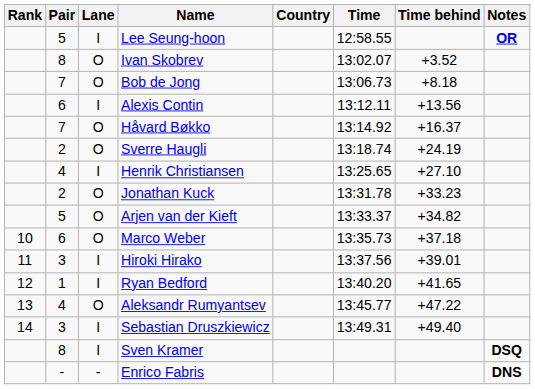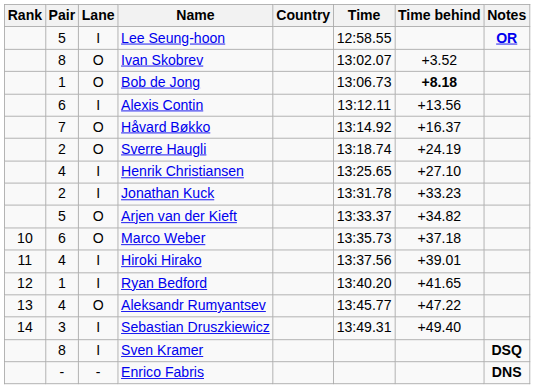 <table class="wikitable sortable" style="text-align:center">
 <tr>
 <th>Rank</th>
 <th>Pair</th>
 <th>Lane</th>
 <th>Name</th>
 <th>Country</th>
 <th>Time</th>
 <th>Time behind</th>
 <th>Notes</th>
 </tr>
 <tr>
 <td></td>
 <td>5</td>
 <td>I</td>
 <td align="left"><a href='#'>Lee Seung-hoon</a></td>
 <td align="left"></td>
 <td>12:58.55</td>
 <td></td>
 <td><strong><a href='#'>OR</a></strong></td>
 </tr>
 <tr>
 <td></td>
 <td>8</td>
 <td>O</td>
 <td align="left"><a href='#'>Ivan Skobrev</a></td>
 <td align="left"></td>
 <td>13:02.07</td>
 <td>+3.52</td>
 <td></td>
 </tr>
 <tr>
 <td></td>
-<td>7</td>
+<td>1</td>
 <td>O</td>
 <td align="left"><a href='#'>Bob de Jong</a></td>
 <td align="left"></td>
 <td>13:06.73</td>
-<td>+8.18</td>
+<td><strong>+8.18</strong></td>
 <td></td>
 </tr>
 <tr>
 <td></td>
 <td>6</td>
 <td>I</td>
 <td align="left"><a href='#'>Alexis Contin</a></td>
 <td align="left"></td>
 <td>13:12.11</td>
 <td>+13.56</td>
 <td></td>
 </tr>
 <tr>
 <td></td>
 <td>7</td>
 <td>O</td>
 <td align="left"><a href='#'>Håvard Bøkko</a></td>
 <td align="left"></td>
 <td>13:14.92</td>
 <td>+16.37</td>
 <td></td>
 </tr>
 <tr>
 <td></td>
 <td>2</td>
 <td>O</td>
 <td align="left"><a href='#'>Sverre Haugli</a></td>
 <td align="left"></td>
 <td>13:18.74</td>
 <td>+24.19</td>
 <td></td>
 </tr>
 <tr>
 <td></td>
 <td>4</td>
 <td>I</td>
 <td align="left"><a href='#'>Henrik Christiansen</a></td>
 <td align="left"></td>
 <td>13:25.65</td>
 <td>+27.10</td>
 <td></td>
 </tr>
 <tr>
 <td></td>
 <td>2</td>
-<td>O</td>
+<td>I</td>
 <td align="left"><a href='#'>Jonathan Kuck</a></td>
 <td align="left"></td>
 <td>13:31.78</td>
 <td>+33.23</td>
 <td></td>
 </tr>
 <tr>
 <td></td>
 <td>5</td>
 <td>O</td>
 <td align="left"><a href='#'>Arjen van der Kieft</a></td>
 <td align="left"></td>
 <td>13:33.37</td>
 <td>+34.82</td>
 <td></td>
 </tr>
 <tr>
 <td>10</td>
 <td>6</td>
 <td>O</td>
 <td align="left"><a href='#'>Marco Weber</a></td>
 <td align="left"></td>
 <td>13:35.73</td>
 <td>+37.18</td>
 <td></td>
 </tr>
 <tr>
 <td>11</td>
-<td>3</td>
+<td>4</td>
 <td>I</td>
 <td align="left"><a href='#'>Hiroki Hirako</a></td>
 <td align="left"></td>
 <td>13:37.56</td>
 <td>+39.01</td>
 <td></td>
 </tr>
 <tr>
 <td>12</td>
 <td>1</td>
 <td>I</td>
 <td align="left"><a href='#'>Ryan Bedford</a></td>
 <td align="left"></td>
 <td>13:40.20</td>
 <td>+41.65</td>
 <td></td>
 </tr>
 <tr>
 <td>13</td>
 <td>4</td>
 <td>O</td>
 <td align="left"><a href='#'>Aleksandr Rumyantsev</a></td>
 <td align="left"></td>
 <td>13:45.77</td>
 <td>+47.22</td>
 <td></td>
 </tr>
 <tr>
 <td>14</td>
 <td>3</td>
 <td>I</td>
 <td align="left"><a href='#'>Sebastian Druszkiewicz</a></td>
 <td align="left"></td>
 <td>13:49.31</td>
 <td>+49.40</td>
 <td></td>
 </tr>
 <tr>
 <td></td>
 <td>8</td>
 <td>I</td>
 <td align="left"><a href='#'>Sven Kramer</a></td>
 <td align="left"></td>
 <td></td>
 <td></td>
 <td><strong>DSQ</strong></td>
 </tr>
 <tr>
 <td></td>
 <td>-</td>
 <td>-</td>
 <td align="left"><a href='#'>Enrico Fabris</a></td>
 <td align="left"></td>
 <td></td>
 <td></td>
 <td><strong>DNS</strong></td>
 </tr>
 </table>
